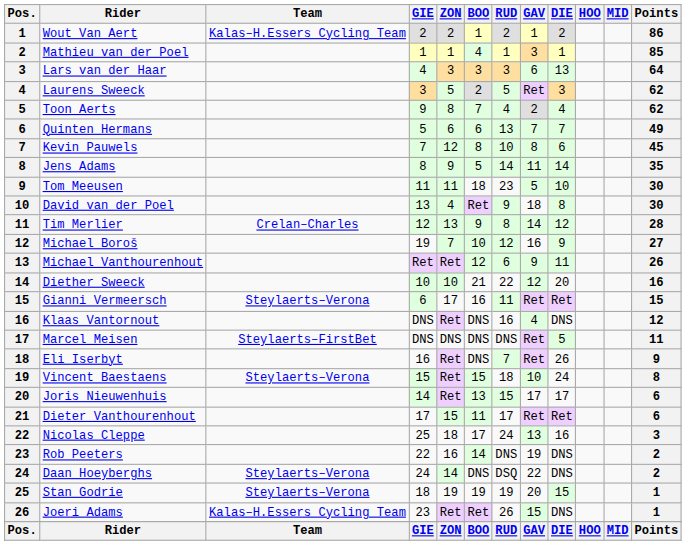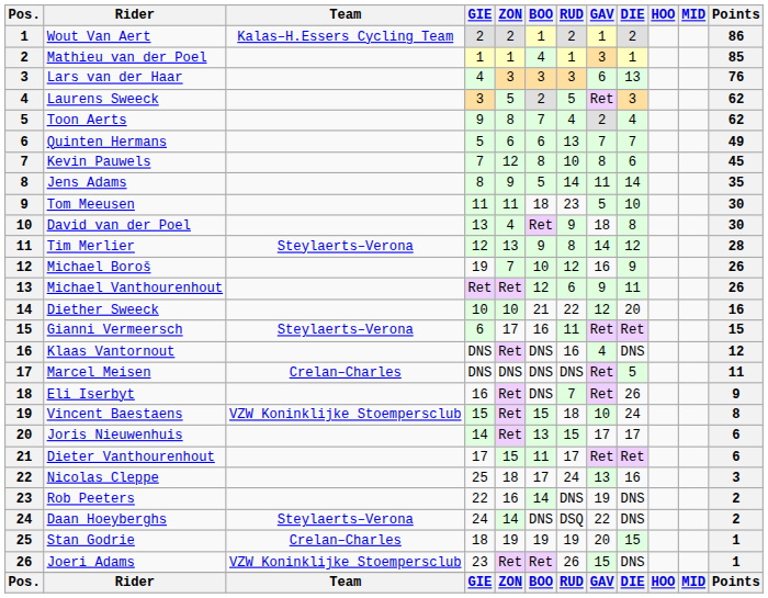 <table class="wikitable" style="font-size: 85%; text-align: center;">
 <tr style="background:#f9f9f9" valign="top">
 <th valign="middle">Pos.</th>
 <th valign="middle">Rider</th>
 <th valign="middle">Team</th>
 <th><a href='#'>GIE</a></th>
 <th><a href='#'>ZON</a></th>
 <th><a href='#'>BOO</a></th>
 <th><a href='#'>RUD</a></th>
 <th><a href='#'>GAV</a></th>
 <th><a href='#'>DIE</a></th>
 <th><a href='#'>HOO</a></th>
 <th><a href='#'>MID</a></th>
 <th valign="middle">Points</th>
 </tr>
 <tr>
 <th>1</th>
 <td align="left"> <a href='#'>Wout Van Aert</a></td>
 <td><a href='#'>Kalas–H.Essers Cycling Team</a></td>
 <td bgcolor="#DFDFDF">2</td>
 <td bgcolor="#DFDFDF">2</td>
 <td bgcolor="#FFFFBF">1</td>
 <td bgcolor="#DFDFDF">2</td>
 <td bgcolor="#FFFFBF">1</td>
 <td bgcolor="#DFDFDF">2</td>
 <td></td>
 <td></td>
 <th>86</th>
 </tr>
 <tr>
 <th>2</th>
 <td align="left"> <a href='#'>Mathieu van der Poel</a></td>
 <td></td>
 <td bgcolor="#FFFFBF">1</td>
 <td bgcolor="#FFFFBF">1</td>
 <td bgcolor="#DFFFDF">4</td>
 <td bgcolor="#FFFFBF">1</td>
 <td bgcolor="#FFDF9F">3</td>
 <td bgcolor="#FFFFBF">1</td>
 <td></td>
 <td></td>
 <th>85</th>
 </tr>
 <tr>
 <th>3</th>
 <td align="left"> <a href='#'>Lars van der Haar</a></td>
 <td></td>
 <td bgcolor="#DFFFDF">4</td>
 <td bgcolor="#FFDF9F">3</td>
 <td bgcolor="#FFDF9F">3</td>
 <td bgcolor="#FFDF9F">3</td>
 <td bgcolor="#DFFFDF">6</td>
 <td bgcolor="#DFFFDF">13</td>
 <td></td>
 <td></td>
-<th>64</th>
+<th>76</th>
 </tr>
 <tr>
 <th>4</th>
 <td align="left"> <a href='#'>Laurens Sweeck</a></td>
 <td></td>
 <td bgcolor="#FFDF9F">3</td>
 <td bgcolor="#DFFFDF">5</td>
 <td bgcolor="#DFDFDF">2</td>
 <td bgcolor="#DFFFDF">5</td>
 <td bgcolor="#EFCFFF">Ret</td>
 <td bgcolor="#FFDF9F">3</td>
 <td></td>
 <td></td>
 <th>62</th>
 </tr>
 <tr>
 <th>5</th>
 <td align="left"> <a href='#'>Toon Aerts</a></td>
 <td></td>
 <td bgcolor="#DFFFDF">9</td>
 <td bgcolor="#DFFFDF">8</td>
 <td bgcolor="#DFFFDF">7</td>
 <td bgcolor="#DFFFDF">4</td>
 <td bgcolor="#DFDFDF">2</td>
 <td bgcolor="#DFFFDF">4</td>
 <td></td>
 <td></td>
 <th>62</th>
 </tr>
 <tr>
 <th>6</th>
 <td align="left"> <a href='#'>Quinten Hermans</a></td>
 <td></td>
 <td bgcolor="#DFFFDF">5</td>
 <td bgcolor="#DFFFDF">6</td>
 <td bgcolor="#DFFFDF">6</td>
 <td bgcolor="#DFFFDF">13</td>
 <td bgcolor="#DFFFDF">7</td>
 <td bgcolor="#DFFFDF">7</td>
 <td></td>
 <td></td>
 <th>49</th>
 </tr>
 <tr>
 <th>7</th>
 <td align="left"> <a href='#'>Kevin Pauwels</a></td>
 <td></td>
 <td bgcolor="#DFFFDF">7</td>
 <td bgcolor="#DFFFDF">12</td>
 <td bgcolor="#DFFFDF">8</td>
 <td bgcolor="#DFFFDF">10</td>
 <td bgcolor="#DFFFDF">8</td>
 <td bgcolor="#DFFFDF">6</td>
 <td></td>
 <td></td>
 <th>45</th>
 </tr>
 <tr>
 <th>8</th>
 <td align="left"> <a href='#'>Jens Adams</a></td>
 <td></td>
 <td bgcolor="#DFFFDF">8</td>
 <td bgcolor="#DFFFDF">9</td>
 <td bgcolor="#DFFFDF">5</td>
 <td bgcolor="#DFFFDF">14</td>
 <td bgcolor="#DFFFDF">11</td>
 <td bgcolor="#DFFFDF">14</td>
 <td></td>
 <td></td>
 <th>35</th>
 </tr>
 <tr>
 <th>9</th>
 <td align="left"> <a href='#'>Tom Meeusen</a></td>
 <td></td>
 <td bgcolor="#DFFFDF">11</td>
 <td bgcolor="#DFFFDF">11</td>
 <td>18</td>
 <td>23</td>
 <td bgcolor="#DFFFDF">5</td>
 <td bgcolor="#DFFFDF">10</td>
 <td></td>
 <td></td>
 <th>30</th>
 </tr>
 <tr>
 <th>10</th>
 <td align="left"> <a href='#'>David van der Poel</a></td>
 <td></td>
 <td bgcolor="#DFFFDF">13</td>
 <td bgcolor="#DFFFDF">4</td>
 <td bgcolor="#EFCFFF">Ret</td>
 <td bgcolor="#DFFFDF">9</td>
 <td>18</td>
 <td bgcolor="#DFFFDF">8</td>
 <td></td>
 <td></td>
 <th>30</th>
 </tr>
 <tr>
 <th>11</th>
 <td align="left"> <a href='#'>Tim Merlier</a></td>
-<td><a href='#'>Crelan–Charles</a></td>
+<td><a href='#'>Steylaerts–Verona</a></td>
 <td bgcolor="#DFFFDF">12</td>
 <td bgcolor="#DFFFDF">13</td>
 <td bgcolor="#DFFFDF">9</td>
 <td bgcolor="#DFFFDF">8</td>
 <td bgcolor="#DFFFDF">14</td>
 <td bgcolor="#DFFFDF">12</td>
 <td></td>
 <td></td>
 <th>28</th>
 </tr>
 <tr>
 <th>12</th>
 <td align="left"> <a href='#'>Michael Boroš</a></td>
 <td></td>
 <td>19</td>
 <td bgcolor="#DFFFDF">7</td>
 <td bgcolor="#DFFFDF">10</td>
 <td bgcolor="#DFFFDF">12</td>
 <td>16</td>
 <td bgcolor="#DFFFDF">9</td>
 <td></td>
 <td></td>
-<th>27</th>
+<th>26</th>
 </tr>
 <tr>
 <th>13</th>
 <td align="left"> <a href='#'>Michael Vanthourenhout</a></td>
 <td></td>
 <td bgcolor="#EFCFFF">Ret</td>
 <td bgcolor="#EFCFFF">Ret</td>
 <td bgcolor="#DFFFDF">12</td>
 <td bgcolor="#DFFFDF">6</td>
 <td bgcolor="#DFFFDF">9</td>
 <td bgcolor="#DFFFDF">11</td>
 <td></td>
 <td></td>
 <th>26</th>
 </tr>
 <tr>
 <th>14</th>
 <td align="left"> <a href='#'>Diether Sweeck</a></td>
 <td></td>
 <td bgcolor="#DFFFDF">10</td>
 <td bgcolor="#DFFFDF">10</td>
 <td>21</td>
 <td>22</td>
 <td bgcolor="#DFFFDF">12</td>
 <td>20</td>
 <td></td>
 <td></td>
 <th>16</th>
 </tr>
 <tr>
 <th>15</th>
 <td align="left"> <a href='#'>Gianni Vermeersch</a></td>
 <td><a href='#'>Steylaerts–Verona</a></td>
 <td bgcolor="#DFFFDF">6</td>
 <td>17</td>
 <td>16</td>
 <td bgcolor="#DFFFDF">11</td>
 <td bgcolor="#EFCFFF">Ret</td>
 <td bgcolor="#EFCFFF">Ret</td>
 <td></td>
 <td></td>
 <th>15</th>
 </tr>
 <tr>
 <th>16</th>
 <td align="left"> <a href='#'>Klaas Vantornout</a></td>
 <td></td>
 <td>DNS</td>
 <td bgcolor="#EFCFFF">Ret</td>
 <td>DNS</td>
 <td>16</td>
 <td bgcolor="#DFFFDF">4</td>
 <td>DNS</td>
 <td></td>
 <td></td>
 <th>12</th>
 </tr>
 <tr>
 <th>17</th>
 <td align="left"> <a href='#'>Marcel Meisen</a></td>
-<td><a href='#'>Steylaerts–FirstBet</a></td>
+<td><a href='#'>Crelan–Charles</a></td>
 <td>DNS</td>
 <td>DNS</td>
 <td>DNS</td>
 <td>DNS</td>
 <td bgcolor="#EFCFFF">Ret</td>
 <td bgcolor="#DFFFDF">5</td>
 <td></td>
 <td></td>
 <th>11</th>
 </tr>
 <tr>
 <th>18</th>
 <td align="left"> <a href='#'>Eli Iserbyt</a></td>
 <td></td>
 <td>16</td>
 <td bgcolor="#EFCFFF">Ret</td>
 <td>DNS</td>
 <td bgcolor="#DFFFDF">7</td>
 <td bgcolor="#EFCFFF">Ret</td>
 <td>26</td>
 <td></td>
 <td></td>
 <th>9</th>
 </tr>
 <tr>
 <th>19</th>
 <td align="left"> <a href='#'>Vincent Baestaens</a></td>
-<td><a href='#'>Steylaerts–Verona</a></td>
+<td><a href='#'>VZW Koninklijke Stoempersclub</a></td>
 <td bgcolor="#DFFFDF">15</td>
 <td bgcolor="#EFCFFF">Ret</td>
 <td bgcolor="#DFFFDF">15</td>
 <td>18</td>
 <td bgcolor="#DFFFDF">10</td>
 <td>24</td>
 <td></td>
 <td></td>
 <th>8</th>
 </tr>
 <tr>
 <th>20</th>
 <td align="left"> <a href='#'>Joris Nieuwenhuis</a></td>
 <td></td>
 <td bgcolor="#DFFFDF">14</td>
 <td bgcolor="#EFCFFF">Ret</td>
 <td bgcolor="#DFFFDF">13</td>
 <td bgcolor="#DFFFDF">15</td>
 <td>17</td>
 <td>17</td>
 <td></td>
 <td></td>
 <th>6</th>
 </tr>
 <tr>
 <th>21</th>
 <td align="left"> <a href='#'>Dieter Vanthourenhout</a></td>
 <td></td>
 <td>17</td>
 <td bgcolor="#DFFFDF">15</td>
 <td bgcolor="#DFFFDF">11</td>
 <td>17</td>
 <td bgcolor="#EFCFFF">Ret</td>
 <td bgcolor="#EFCFFF">Ret</td>
 <td></td>
 <td></td>
 <th>6</th>
 </tr>
 <tr>
 <th>22</th>
 <td align="left"> <a href='#'>Nicolas Cleppe</a></td>
 <td></td>
 <td>25</td>
 <td>18</td>
 <td>17</td>
 <td>24</td>
 <td bgcolor="#DFFFDF">13</td>
 <td>16</td>
 <td></td>
 <td></td>
 <th>3</th>
 </tr>
 <tr>
 <th>23</th>
 <td align="left"> <a href='#'>Rob Peeters</a></td>
 <td></td>
 <td>22</td>
 <td>16</td>
 <td bgcolor="#DFFFDF">14</td>
 <td>DNS</td>
 <td>19</td>
 <td>DNS</td>
 <td></td>
 <td></td>
 <th>2</th>
 </tr>
 <tr>
 <th>24</th>
 <td align="left"> <a href='#'>Daan Hoeyberghs</a></td>
 <td><a href='#'>Steylaerts–Verona</a></td>
 <td>24</td>
 <td bgcolor="#DFFFDF">14</td>
 <td>DNS</td>
 <td>DSQ</td>
 <td>22</td>
 <td>DNS</td>
 <td></td>
 <td></td>
 <th>2</th>
 </tr>
 <tr>
 <th>25</th>
 <td align="left"> <a href='#'>Stan Godrie</a></td>
-<td><a href='#'>Steylaerts–Verona</a></td>
+<td><a href='#'>Crelan–Charles</a></td>
 <td>18</td>
 <td>19</td>
 <td>19</td>
 <td>19</td>
 <td>20</td>
 <td bgcolor="#DFFFDF">15</td>
 <td></td>
 <td></td>
 <th>1</th>
 </tr>
 <tr>
 <th>26</th>
 <td align="left"> <a href='#'>Joeri Adams</a></td>
-<td><a href='#'>Kalas–H.Essers Cycling Team</a></td>
+<td><a href='#'>VZW Koninklijke Stoempersclub</a></td>
 <td>23</td>
 <td bgcolor="#EFCFFF">Ret</td>
 <td bgcolor="#EFCFFF">Ret</td>
 <td>26</td>
 <td bgcolor="#DFFFDF">15</td>
 <td>DNS</td>
 <td></td>
 <td></td>
 <th>1</th>
 </tr>
 <tr>
 </tr>
 <tr style="background:#f9f9f9" valign="top">
 <th valign="middle">Pos.</th>
 <th valign="middle">Rider</th>
 <th valign="middle">Team</th>
 <th><a href='#'>GIE</a></th>
 <th><a href='#'>ZON</a></th>
 <th><a href='#'>BOO</a></th>
 <th><a href='#'>RUD</a></th>
 <th><a href='#'>GAV</a></th>
 <th><a href='#'>DIE</a></th>
 <th><a href='#'>HOO</a></th>
 <th><a href='#'>MID</a></th>
 <th valign="middle">Points</th>
 </tr>
 </table>
